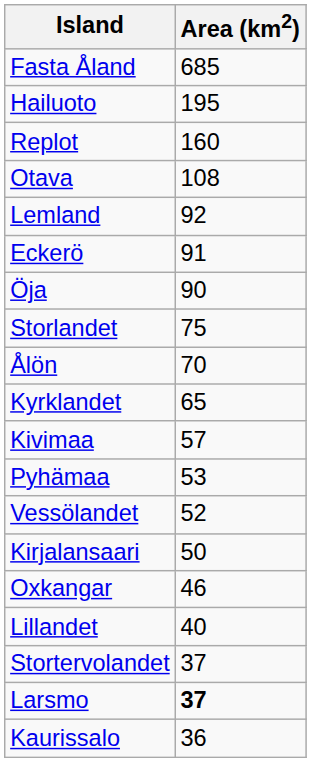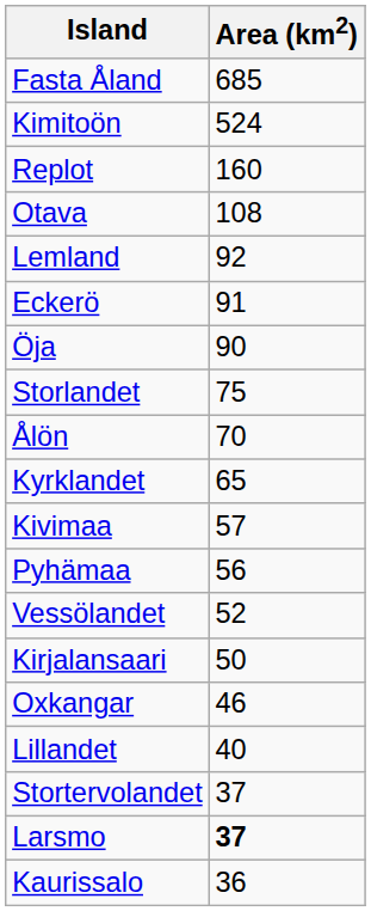 <table class="wikitable sortable static-row-numbers static-row-header-text col4center col5right col6center" style="clear:right">
 <tr>
 <th>Island</th>
 <th>Area (km<sup>2</sup>)</th>
 </tr>
 <tr>
 <td><a href='#'>Fasta Åland</a></td>
 <td>685</td>
 </tr>
 <tr>
-<td><a href='#'>Hailuoto</a></td>
-<td>195</td>
+<td><a href='#'>Kimitoön</a></td>
+<td>524</td>
 </tr>
 <tr>
 <td><a href='#'>Replot</a></td>
 <td>160</td>
 </tr>
 <tr>
 <td><a href='#'>Otava</a></td>
 <td>108</td>
 </tr>
 <tr>
 <td><a href='#'>Lemland</a></td>
 <td>92</td>
 </tr>
 <tr>
 <td><a href='#'>Eckerö </a></td>
 <td>91</td>
 </tr>
 <tr>
 <td><a href='#'>Öja</a></td>
 <td>90</td>
 </tr>
 <tr>
 <td><a href='#'>Storlandet</a></td>
 <td>75</td>
 </tr>
 <tr>
 <td><a href='#'>Ålön</a></td>
 <td>70</td>
 </tr>
 <tr>
 <td><a href='#'>Kyrklandet</a></td>
 <td>65</td>
 </tr>
 <tr>
 <td><a href='#'>Kivimaa</a></td>
 <td>57</td>
 </tr>
 <tr>
 <td><a href='#'>Pyhämaa</a></td>
-<td>53</td>
+<td>56</td>
 </tr>
 <tr>
 <td><a href='#'>Vessölandet</a></td>
 <td>52</td>
 </tr>
 <tr>
 <td><a href='#'>Kirjalansaari</a></td>
 <td>50</td>
 </tr>
 <tr>
 <td><a href='#'>Oxkangar</a></td>
 <td>46</td>
 </tr>
 <tr>
 <td><a href='#'>Lillandet</a></td>
 <td>40</td>
 </tr>
 <tr>
 <td><a href='#'>Stortervolandet</a></td>
 <td>37</td>
 </tr>
 <tr>
 <td><a href='#'>Larsmo</a></td>
 <td><strong>37</strong></td>
 </tr>
 <tr>
 <td><a href='#'>Kaurissalo</a></td>
 <td>36</td>
 </tr>
 </table>
